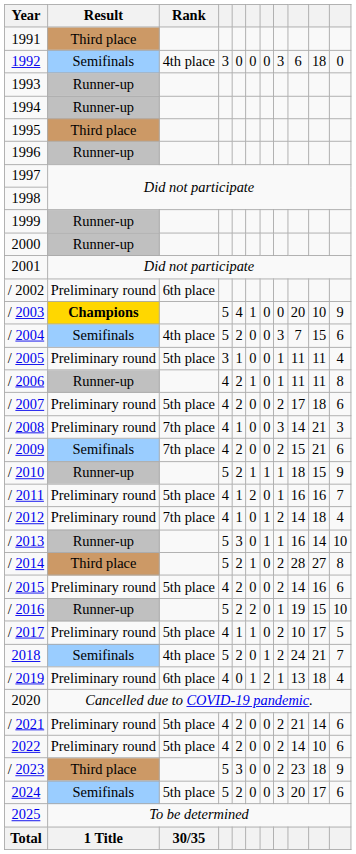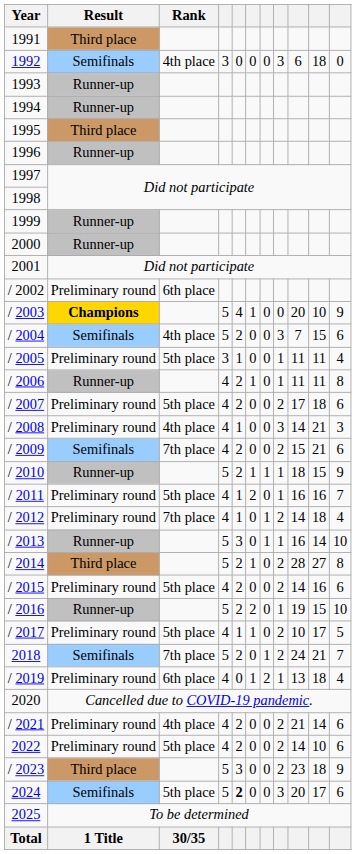 <table class="wikitable" style="font-size: 100%; text-align: center;">
 <tr>
 <th>Year</th>
 <th>Result</th>
 <th>Rank</th>
 <th></th>
 <th></th>
 <th></th>
 <th></th>
 <th></th>
 <th></th>
 <th></th>
 <th></th>
 </tr>
 <tr>
 <td> 1991</td>
 <td style="background:#c96;">Third place</td>
 <td></td>
 <td></td>
 <td></td>
 <td></td>
 <td></td>
 <td></td>
 <td></td>
 <td></td>
 <td></td>
 </tr>
 <tr>
 <td> <a href='#'>1992</a></td>
 <td style="background:#9acdff;">Semifinals</td>
 <td>4th place</td>
 <td>3</td>
 <td>0</td>
 <td>0</td>
 <td>0</td>
 <td>3</td>
 <td>6</td>
 <td>18</td>
 <td>0</td>
 </tr>
 <tr>
 <td> 1993</td>
 <td style="background:silver;">Runner-up</td>
 <td></td>
 <td></td>
 <td></td>
 <td></td>
 <td></td>
 <td></td>
 <td></td>
 <td></td>
 <td></td>
 </tr>
 <tr>
 <td> 1994</td>
 <td style="background:silver;">Runner-up</td>
 <td></td>
 <td></td>
 <td></td>
 <td></td>
 <td></td>
 <td></td>
 <td></td>
 <td></td>
 <td></td>
 </tr>
 <tr>
 <td> 1995</td>
 <td style="background:#c96;">Third place</td>
 <td></td>
 <td></td>
 <td></td>
 <td></td>
 <td></td>
 <td></td>
 <td></td>
 <td></td>
 <td></td>
 </tr>
 <tr>
 <td> 1996</td>
 <td style="background:silver;">Runner-up</td>
 <td></td>
 <td></td>
 <td></td>
 <td></td>
 <td></td>
 <td></td>
 <td></td>
 <td></td>
 <td></td>
 </tr>
 <tr>
 <td> 1997</td>
 <td colspan="10" rowspan="2" align="center"><em>Did not participate</em></td>
 </tr>
 <tr>
 <td> 1998</td>
 </tr>
 <tr>
 <td> 1999</td>
 <td style="background:silver;">Runner-up</td>
 <td></td>
 <td></td>
 <td></td>
 <td></td>
 <td></td>
 <td></td>
 <td></td>
 <td></td>
 <td></td>
 </tr>
 <tr>
 <td> 2000</td>
 <td style="background:silver;">Runner-up</td>
 <td></td>
 <td></td>
 <td></td>
 <td></td>
 <td></td>
 <td></td>
 <td></td>
 <td></td>
 <td></td>
 </tr>
 <tr>
 <td> 2001</td>
 <td colspan="10" align="center"><em>Did not participate</em></td>
 </tr>
 <tr>
 <td> /  2002</td>
 <td>Preliminary round</td>
 <td>6th place</td>
 <td></td>
 <td></td>
 <td></td>
 <td></td>
 <td></td>
 <td></td>
 <td></td>
 <td></td>
 </tr>
 <tr>
 <td> /  <a href='#'>2003</a></td>
 <td style="background:gold;"><strong>Champions</strong></td>
 <td></td>
 <td>5</td>
 <td>4</td>
 <td>1</td>
 <td>0</td>
 <td>0</td>
 <td>20</td>
 <td>10</td>
 <td>9</td>
 </tr>
 <tr>
 <td> /  <a href='#'>2004</a></td>
 <td style="background:#9acdff;">Semifinals</td>
 <td>4th place</td>
 <td>5</td>
 <td>2</td>
 <td>0</td>
 <td>0</td>
 <td>3</td>
 <td>7</td>
 <td>15</td>
 <td>6</td>
 </tr>
 <tr>
 <td> /  <a href='#'>2005</a></td>
 <td>Preliminary round</td>
 <td>5th place</td>
 <td>3</td>
 <td>1</td>
 <td>0</td>
 <td>0</td>
 <td>1</td>
 <td>11</td>
 <td>11</td>
 <td>4</td>
 </tr>
 <tr>
 <td> /  <a href='#'>2006</a></td>
 <td style="background:silver;">Runner-up</td>
 <td></td>
 <td>4</td>
 <td>2</td>
 <td>1</td>
 <td>0</td>
 <td>1</td>
 <td>11</td>
 <td>11</td>
 <td>8</td>
 </tr>
 <tr>
 <td> /  <a href='#'>2007</a></td>
 <td>Preliminary round</td>
 <td>5th place</td>
 <td>4</td>
 <td>2</td>
 <td>0</td>
 <td>0</td>
 <td>2</td>
 <td>17</td>
 <td>18</td>
 <td>6</td>
 </tr>
 <tr>
 <td> /  <a href='#'>2008</a></td>
 <td>Preliminary round</td>
-<td>7th place</td>
+<td>4th place</td>
 <td>4</td>
 <td>1</td>
 <td>0</td>
 <td>0</td>
 <td>3</td>
 <td>14</td>
 <td>21</td>
 <td>3</td>
 </tr>
 <tr>
 <td> /  <a href='#'>2009</a></td>
 <td style="background:#9acdff;">Semifinals</td>
 <td>7th place</td>
 <td>4</td>
 <td>2</td>
 <td>0</td>
 <td>0</td>
 <td>2</td>
 <td>15</td>
 <td>21</td>
 <td>6</td>
 </tr>
 <tr>
 <td> /  <a href='#'>2010</a></td>
 <td style="background:silver;">Runner-up</td>
 <td></td>
 <td>5</td>
 <td>2</td>
 <td>1</td>
 <td>1</td>
 <td>1</td>
 <td>18</td>
 <td>15</td>
 <td>9</td>
 </tr>
 <tr>
 <td> /  <a href='#'>2011</a></td>
 <td>Preliminary round</td>
 <td>5th place</td>
 <td>4</td>
 <td>1</td>
 <td>2</td>
 <td>0</td>
 <td>1</td>
 <td>16</td>
 <td>16</td>
 <td>7</td>
 </tr>
 <tr>
 <td> /  <a href='#'>2012</a></td>
 <td>Preliminary round</td>
 <td>7th place</td>
 <td>4</td>
 <td>1</td>
 <td>0</td>
 <td>1</td>
 <td>2</td>
 <td>14</td>
 <td>18</td>
 <td>4</td>
 </tr>
 <tr>
 <td> /  <a href='#'>2013</a></td>
 <td style="background:silver;">Runner-up</td>
 <td></td>
 <td>5</td>
 <td>3</td>
 <td>0</td>
 <td>1</td>
 <td>1</td>
 <td>16</td>
 <td>14</td>
 <td>10</td>
 </tr>
 <tr>
 <td> /  <a href='#'>2014</a></td>
 <td style="background:#c96;">Third place</td>
 <td></td>
 <td>5</td>
 <td>2</td>
 <td>1</td>
 <td>0</td>
 <td>2</td>
 <td>28</td>
 <td>27</td>
 <td>8</td>
 </tr>
 <tr>
 <td> /  <a href='#'>2015</a></td>
 <td>Preliminary round</td>
 <td>5th place</td>
 <td>4</td>
 <td>2</td>
 <td>0</td>
 <td>0</td>
 <td>2</td>
 <td>14</td>
 <td>16</td>
 <td>6</td>
 </tr>
 <tr>
 <td> /  <a href='#'>2016</a></td>
 <td style="background:silver;">Runner-up</td>
 <td></td>
 <td>5</td>
 <td>2</td>
 <td>2</td>
 <td>0</td>
 <td>1</td>
 <td>19</td>
 <td>15</td>
 <td>10</td>
 </tr>
 <tr>
 <td> /  <a href='#'>2017</a></td>
 <td>Preliminary round</td>
 <td>5th place</td>
 <td>4</td>
 <td>1</td>
 <td>1</td>
 <td>0</td>
 <td>2</td>
 <td>10</td>
 <td>17</td>
 <td>5</td>
 </tr>
 <tr>
 <td> <a href='#'>2018</a></td>
 <td style="background:#9acdff;">Semifinals</td>
-<td>4th place</td>
+<td>7th place</td>
 <td>5</td>
 <td>2</td>
 <td>0</td>
 <td>1</td>
 <td>2</td>
 <td>24</td>
 <td>21</td>
 <td>7</td>
 </tr>
 <tr>
 <td> /  <a href='#'>2019</a></td>
 <td>Preliminary round</td>
 <td>6th place</td>
 <td>4</td>
 <td>0</td>
 <td>1</td>
 <td>2</td>
 <td>1</td>
 <td>13</td>
 <td>18</td>
 <td>4</td>
 </tr>
 <tr>
 <td> 2020</td>
 <td colspan="10" align="center"><em>Cancelled due to <a href='#'>COVID-19 pandemic</a>.</em></td>
 </tr>
 <tr>
 <td> /  <a href='#'>2021</a></td>
 <td>Preliminary round</td>
-<td>5th place</td>
+<td>4th place</td>
 <td>4</td>
 <td>2</td>
 <td>0</td>
 <td>0</td>
 <td>2</td>
 <td>21</td>
 <td>14</td>
 <td>6</td>
 </tr>
 <tr>
 <td> <a href='#'>2022</a></td>
 <td>Preliminary round</td>
 <td>5th place</td>
 <td>4</td>
 <td>2</td>
 <td>0</td>
 <td>0</td>
 <td>2</td>
 <td>14</td>
 <td>10</td>
 <td>6</td>
 </tr>
 <tr>
 <td> /  <a href='#'>2023</a></td>
 <td style="background:#c96;">Third place</td>
 <td></td>
 <td>5</td>
 <td>3</td>
 <td>0</td>
 <td>0</td>
 <td>2</td>
 <td>23</td>
 <td>18</td>
 <td>9</td>
 </tr>
 <tr>
 <td> <a href='#'>2024</a></td>
 <td style="background:#9acdff;">Semifinals</td>
 <td>5th place</td>
 <td>5</td>
-<td>2</td>
+<td><strong>2</strong></td>
 <td>0</td>
 <td>0</td>
 <td>3</td>
 <td>20</td>
 <td>17</td>
 <td>6</td>
 </tr>
 <tr>
 <td> <a href='#'>2025</a></td>
 <td colspan="10" align="center"><em>To be determined</em></td>
 </tr>
 <tr>
 <th>Total</th>
 <th>1 Title</th>
 <th>30/35</th>
 <th></th>
 <th></th>
 <th></th>
 <th></th>
 <th></th>
 <th></th>
 <th></th>
 <th></th>
 </tr>
 </table>
